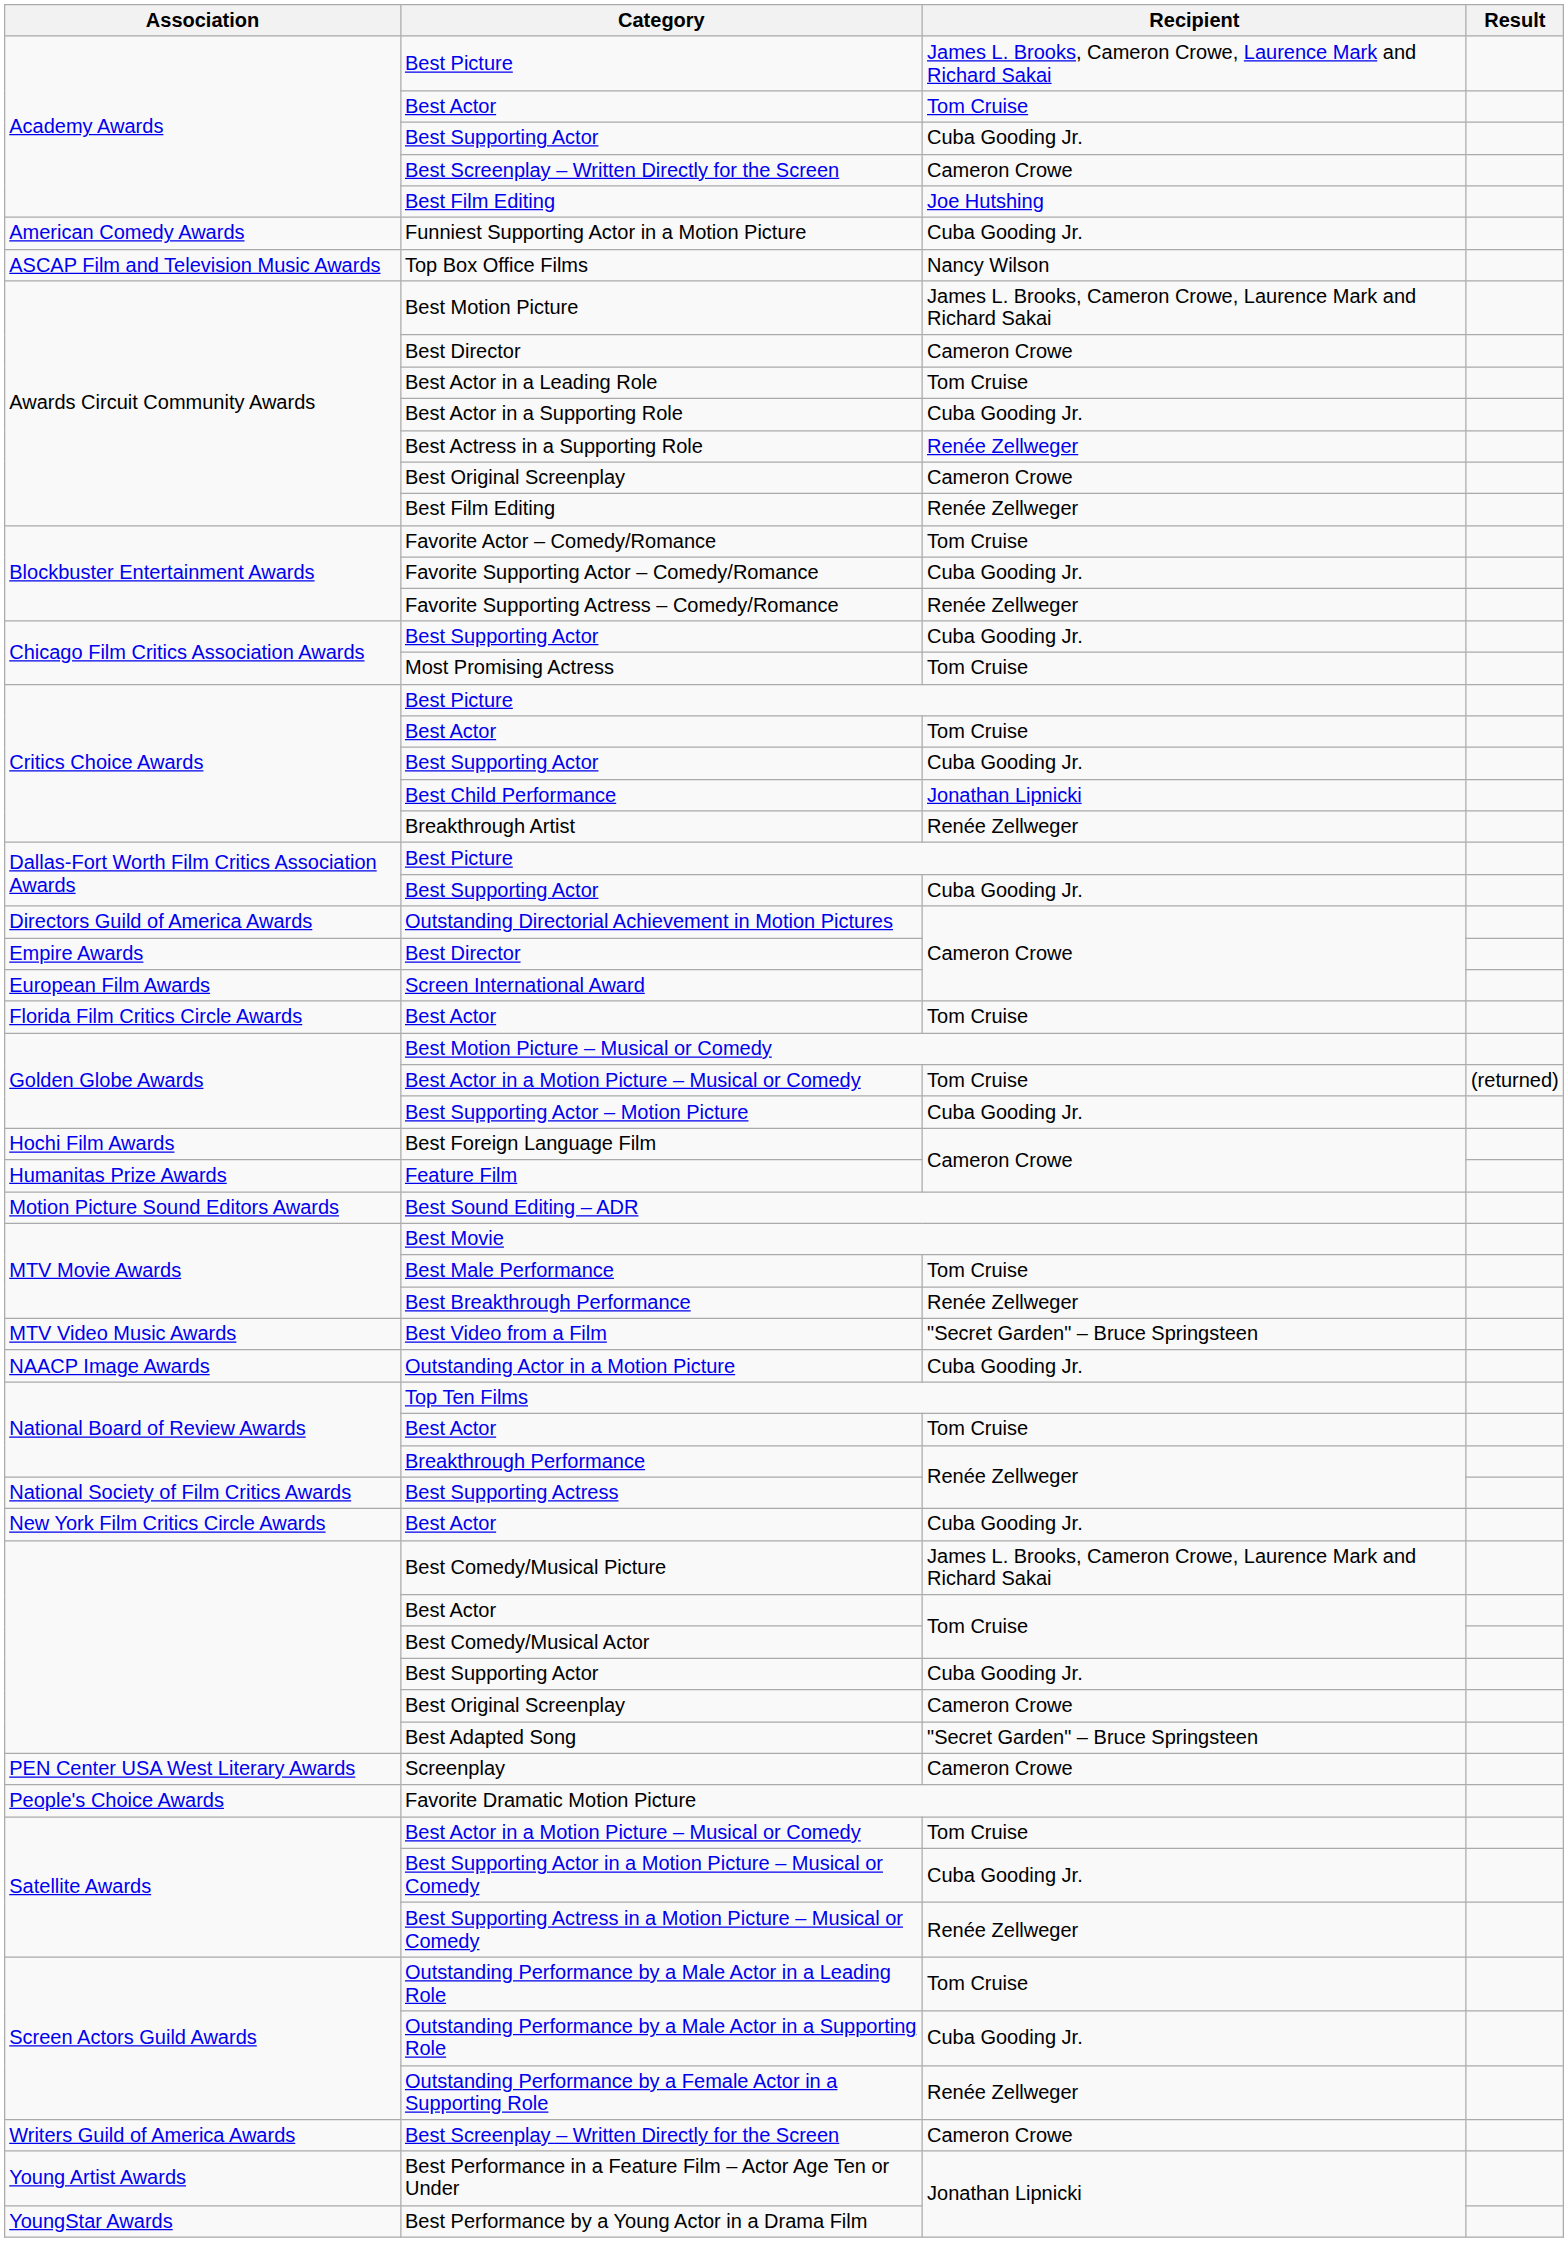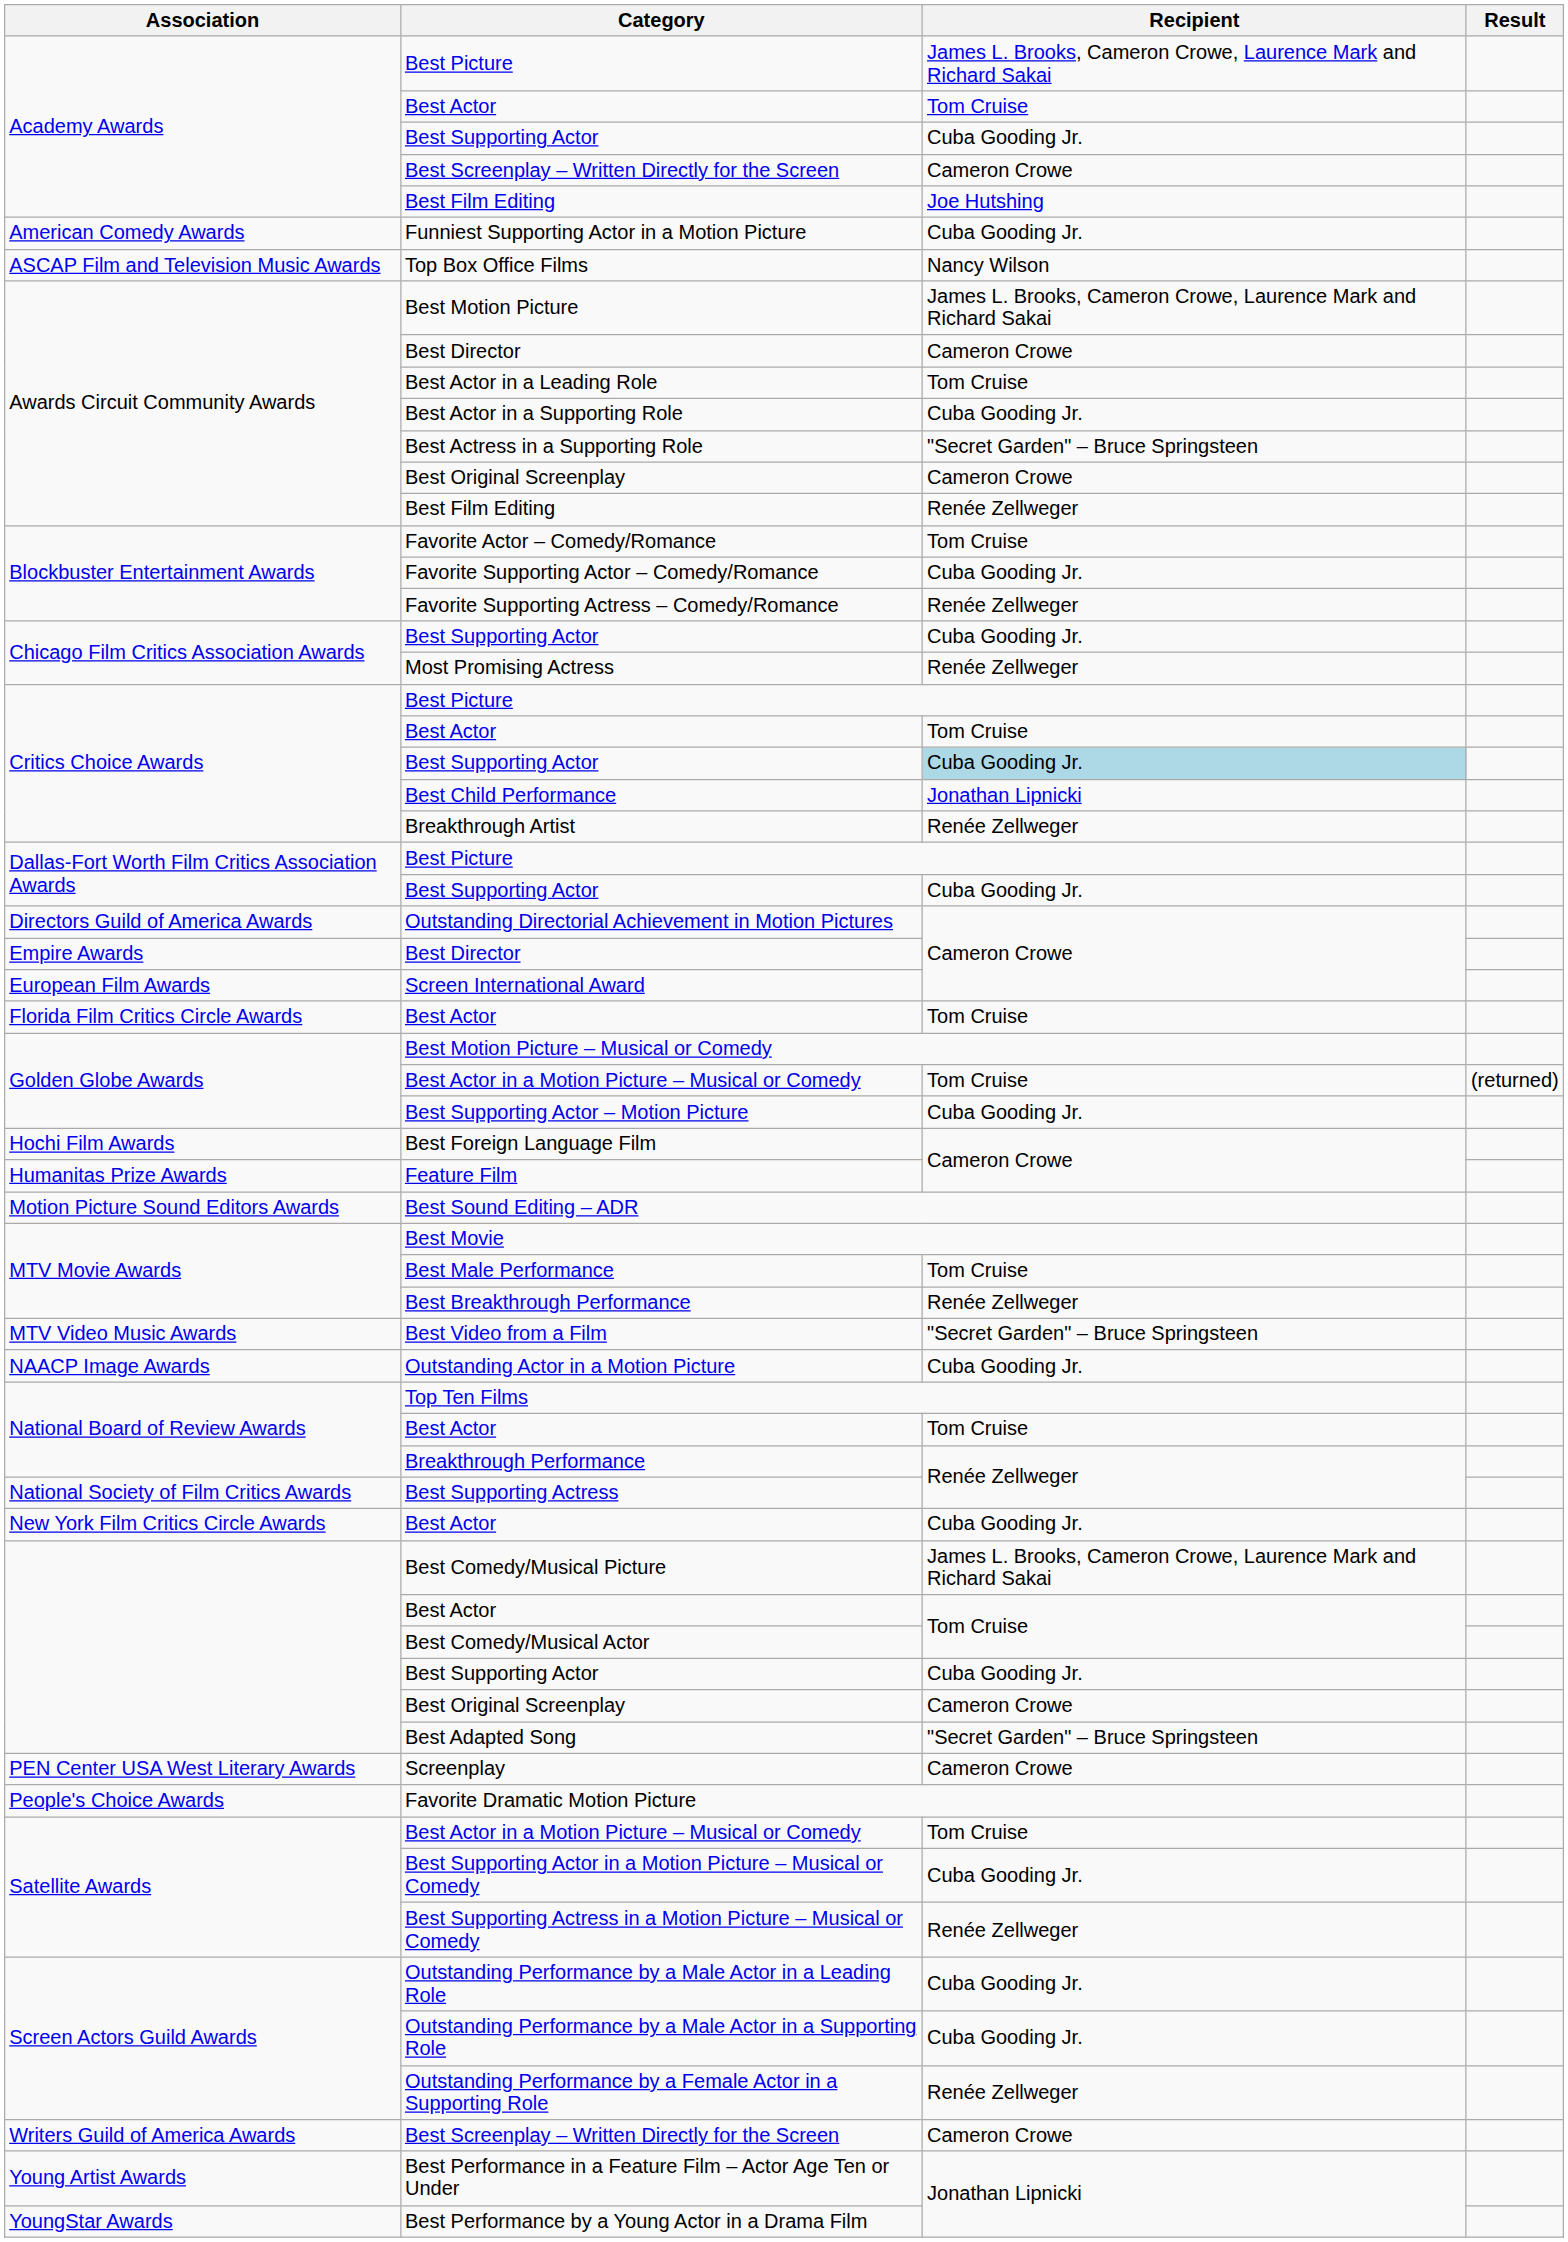 <table class="wikitable sortable plainrowheaders">
 <tr>
 <th scope="col">Association</th>
 <th scope="col">Category</th>
 <th scope="col">Recipient</th>
 <th scope="col">Result</th>
 </tr>
 <tr>
 <td rowspan="5"><a href='#'>Academy Awards</a></td>
 <td><a href='#'>Best Picture</a></td>
 <td><a href='#'>James L. Brooks</a>, Cameron Crowe, <a href='#'>Laurence Mark</a> and <a href='#'>Richard Sakai</a></td>
 <td></td>
 </tr>
 <tr>
 <td><a href='#'>Best Actor</a></td>
 <td><a href='#'>Tom Cruise</a></td>
 <td></td>
 </tr>
 <tr>
 <td><a href='#'>Best Supporting Actor</a></td>
 <td>Cuba Gooding Jr.</td>
 <td></td>
 </tr>
 <tr>
 <td><a href='#'>Best Screenplay – Written Directly for the Screen</a></td>
 <td>Cameron Crowe</td>
 <td></td>
 </tr>
 <tr>
 <td><a href='#'>Best Film Editing</a></td>
 <td><a href='#'>Joe Hutshing</a></td>
 <td></td>
 </tr>
 <tr>
 <td><a href='#'>American Comedy Awards</a></td>
 <td>Funniest Supporting Actor in a Motion Picture</td>
 <td>Cuba Gooding Jr.</td>
 <td></td>
 </tr>
 <tr>
 <td><a href='#'>ASCAP Film and Television Music Awards</a></td>
 <td>Top Box Office Films</td>
 <td>Nancy Wilson</td>
 <td></td>
 </tr>
 <tr>
 <td rowspan="7">Awards Circuit Community Awards</td>
 <td>Best Motion Picture</td>
 <td>James L. Brooks, Cameron Crowe, Laurence Mark and Richard Sakai</td>
 <td></td>
 </tr>
 <tr>
 <td>Best Director</td>
 <td>Cameron Crowe</td>
 <td></td>
 </tr>
 <tr>
 <td>Best Actor in a Leading Role</td>
 <td>Tom Cruise</td>
 <td></td>
 </tr>
 <tr>
 <td>Best Actor in a Supporting Role</td>
 <td>Cuba Gooding Jr.</td>
 <td></td>
 </tr>
 <tr>
 <td>Best Actress in a Supporting Role</td>
-<td><a href='#'>Renée Zellweger</a></td>
+<td>"Secret Garden" – Bruce Springsteen</td>
 <td></td>
 </tr>
 <tr>
 <td>Best Original Screenplay</td>
 <td>Cameron Crowe</td>
 <td></td>
 </tr>
 <tr>
 <td>Best Film Editing</td>
 <td>Renée Zellweger</td>
 <td></td>
 </tr>
 <tr>
 <td rowspan="3"><a href='#'>Blockbuster Entertainment Awards</a></td>
 <td>Favorite Actor – Comedy/Romance</td>
 <td>Tom Cruise</td>
 <td></td>
 </tr>
 <tr>
 <td>Favorite Supporting Actor – Comedy/Romance</td>
 <td>Cuba Gooding Jr.</td>
 <td></td>
 </tr>
 <tr>
 <td>Favorite Supporting Actress – Comedy/Romance</td>
 <td>Renée Zellweger</td>
 <td></td>
 </tr>
 <tr>
 <td rowspan="2"><a href='#'>Chicago Film Critics Association Awards</a></td>
 <td><a href='#'>Best Supporting Actor</a></td>
 <td>Cuba Gooding Jr.</td>
 <td></td>
 </tr>
 <tr>
 <td>Most Promising Actress</td>
-<td>Tom Cruise</td>
+<td>Renée Zellweger</td>
 <td></td>
 </tr>
 <tr>
 <td rowspan="5"><a href='#'>Critics Choice Awards</a></td>
 <td colspan="2"><a href='#'>Best Picture</a></td>
 <td></td>
 </tr>
 <tr>
 <td><a href='#'>Best Actor</a></td>
 <td>Tom Cruise</td>
 <td></td>
 </tr>
 <tr>
 <td><a href='#'>Best Supporting Actor</a></td>
-<td>Cuba Gooding Jr.</td>
+<td style="background: lightblue;">Cuba Gooding Jr.</td>
 <td></td>
 </tr>
 <tr>
 <td><a href='#'>Best Child Performance</a></td>
 <td><a href='#'>Jonathan Lipnicki</a></td>
 <td></td>
 </tr>
 <tr>
 <td>Breakthrough Artist</td>
 <td>Renée Zellweger</td>
 <td></td>
 </tr>
 <tr>
 <td rowspan="2"><a href='#'>Dallas-Fort Worth Film Critics Association Awards</a></td>
 <td colspan="2"><a href='#'>Best Picture</a></td>
 <td></td>
 </tr>
 <tr>
 <td><a href='#'>Best Supporting Actor</a></td>
 <td>Cuba Gooding Jr.</td>
 <td></td>
 </tr>
 <tr>
 <td><a href='#'>Directors Guild of America Awards</a></td>
 <td><a href='#'>Outstanding Directorial Achievement in Motion Pictures</a></td>
 <td rowspan="3">Cameron Crowe</td>
 <td></td>
 </tr>
 <tr>
 <td><a href='#'>Empire Awards</a></td>
 <td><a href='#'>Best Director</a></td>
 <td></td>
 </tr>
 <tr>
 <td><a href='#'>European Film Awards</a></td>
 <td><a href='#'>Screen International Award</a></td>
 <td></td>
 </tr>
 <tr>
 <td><a href='#'>Florida Film Critics Circle Awards</a></td>
 <td><a href='#'>Best Actor</a></td>
 <td>Tom Cruise</td>
 <td></td>
 </tr>
 <tr>
 <td rowspan="3"><a href='#'>Golden Globe Awards</a></td>
 <td colspan="2"><a href='#'>Best Motion Picture – Musical or Comedy</a></td>
 <td></td>
 </tr>
 <tr>
 <td><a href='#'>Best Actor in a Motion Picture – Musical or Comedy</a></td>
 <td>Tom Cruise</td>
 <td> (returned)</td>
 </tr>
 <tr>
 <td><a href='#'>Best Supporting Actor – Motion Picture</a></td>
 <td>Cuba Gooding Jr.</td>
 <td></td>
 </tr>
 <tr>
 <td><a href='#'>Hochi Film Awards</a></td>
 <td>Best Foreign Language Film</td>
 <td rowspan="2">Cameron Crowe</td>
 <td></td>
 </tr>
 <tr>
 <td><a href='#'>Humanitas Prize Awards</a></td>
 <td><a href='#'>Feature Film</a></td>
 <td></td>
 </tr>
 <tr>
 <td><a href='#'>Motion Picture Sound Editors Awards</a></td>
 <td colspan="2"><a href='#'>Best Sound Editing – ADR</a></td>
 <td></td>
 </tr>
 <tr>
 <td rowspan="3"><a href='#'>MTV Movie Awards</a></td>
 <td colspan="2"><a href='#'>Best Movie</a></td>
 <td></td>
 </tr>
 <tr>
 <td><a href='#'>Best Male Performance</a></td>
 <td>Tom Cruise</td>
 <td></td>
 </tr>
 <tr>
 <td><a href='#'>Best Breakthrough Performance</a></td>
 <td>Renée Zellweger</td>
 <td></td>
 </tr>
 <tr>
 <td><a href='#'>MTV Video Music Awards</a></td>
 <td><a href='#'>Best Video from a Film</a></td>
 <td>"Secret Garden" – Bruce Springsteen</td>
 <td></td>
 </tr>
 <tr>
 <td><a href='#'>NAACP Image Awards</a></td>
 <td><a href='#'>Outstanding Actor in a Motion Picture</a></td>
 <td>Cuba Gooding Jr.</td>
 <td></td>
 </tr>
 <tr>
 <td rowspan="3"><a href='#'>National Board of Review Awards</a></td>
 <td colspan="2"><a href='#'>Top Ten Films</a></td>
 <td></td>
 </tr>
 <tr>
 <td><a href='#'>Best Actor</a></td>
 <td>Tom Cruise</td>
 <td></td>
 </tr>
 <tr>
 <td><a href='#'>Breakthrough Performance</a></td>
 <td rowspan="2">Renée Zellweger</td>
 <td></td>
 </tr>
 <tr>
 <td><a href='#'>National Society of Film Critics Awards</a></td>
 <td><a href='#'>Best Supporting Actress</a></td>
 <td></td>
 </tr>
 <tr>
 <td><a href='#'>New York Film Critics Circle Awards</a></td>
 <td><a href='#'>Best Actor</a></td>
 <td>Cuba Gooding Jr.</td>
 <td></td>
 </tr>
 <tr>
 <td rowspan="6"></td>
 <td>Best Comedy/Musical Picture</td>
 <td>James L. Brooks, Cameron Crowe, Laurence Mark and Richard Sakai</td>
 <td></td>
 </tr>
 <tr>
 <td>Best Actor</td>
 <td rowspan="2">Tom Cruise</td>
 <td></td>
 </tr>
 <tr>
 <td>Best Comedy/Musical Actor</td>
 <td></td>
 </tr>
 <tr>
 <td>Best Supporting Actor</td>
 <td>Cuba Gooding Jr.</td>
 <td></td>
 </tr>
 <tr>
 <td>Best Original Screenplay</td>
 <td>Cameron Crowe</td>
 <td></td>
 </tr>
 <tr>
 <td>Best Adapted Song</td>
 <td>"Secret Garden" – Bruce Springsteen</td>
 <td></td>
 </tr>
 <tr>
 <td><a href='#'>PEN Center USA West Literary Awards</a></td>
 <td>Screenplay</td>
 <td>Cameron Crowe</td>
 <td></td>
 </tr>
 <tr>
 <td><a href='#'>People's Choice Awards</a></td>
 <td colspan="2">Favorite Dramatic Motion Picture</td>
 <td></td>
 </tr>
 <tr>
 <td rowspan="3"><a href='#'>Satellite Awards</a></td>
 <td><a href='#'>Best Actor in a Motion Picture – Musical or Comedy</a></td>
 <td>Tom Cruise</td>
 <td></td>
 </tr>
 <tr>
 <td><a href='#'>Best Supporting Actor in a Motion Picture – Musical or Comedy</a></td>
 <td>Cuba Gooding Jr.</td>
 <td></td>
 </tr>
 <tr>
 <td><a href='#'>Best Supporting Actress in a Motion Picture – Musical or Comedy</a></td>
 <td>Renée Zellweger</td>
 <td></td>
 </tr>
 <tr>
 <td rowspan="3"><a href='#'>Screen Actors Guild Awards</a></td>
 <td><a href='#'>Outstanding Performance by a Male Actor in a Leading Role</a></td>
-<td>Tom Cruise</td>
+<td>Cuba Gooding Jr.</td>
 <td></td>
 </tr>
 <tr>
 <td><a href='#'>Outstanding Performance by a Male Actor in a Supporting Role</a></td>
 <td>Cuba Gooding Jr.</td>
 <td></td>
 </tr>
 <tr>
 <td><a href='#'>Outstanding Performance by a Female Actor in a Supporting Role</a></td>
 <td>Renée Zellweger</td>
 <td></td>
 </tr>
 <tr>
 <td><a href='#'>Writers Guild of America Awards</a></td>
 <td><a href='#'>Best Screenplay – Written Directly for the Screen</a></td>
 <td>Cameron Crowe</td>
 <td></td>
 </tr>
 <tr>
 <td><a href='#'>Young Artist Awards</a></td>
 <td>Best Performance in a Feature Film – Actor Age Ten or Under</td>
 <td rowspan="2">Jonathan Lipnicki</td>
 <td></td>
 </tr>
 <tr>
 <td><a href='#'>YoungStar Awards</a></td>
 <td>Best Performance by a Young Actor in a Drama Film</td>
 <td></td>
 </tr>
 </table>
